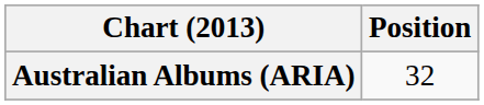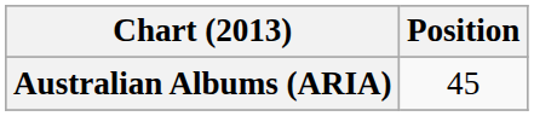 <table class="wikitable plainrowheaders" style="text-align:center">
 <tr>
 <th scope="col">Chart (2013)</th>
 <th scope="col">Position</th>
 </tr>
 <tr>
 <th scope="row">Australian Albums (ARIA)</th>
-<td>32</td>
+<td>45</td>
 </tr>
 </table>
